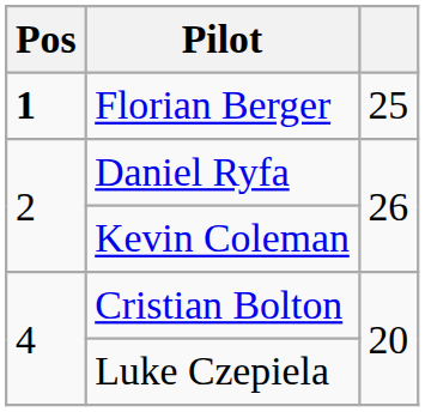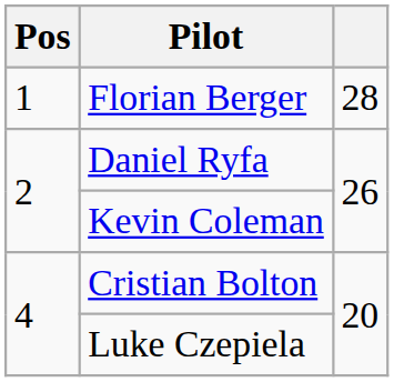 <table class="wikitable" style="font-size: 95%;">
 <tr>
 <th>Pos</th>
 <th>Pilot</th>
 <th></th>
 </tr>
 <tr>
-<td><strong>1</strong></td>
+<td>1</td>
 <td> <a href='#'>Florian Berger</a></td>
-<td align="right">25</td>
+<td align="right">28</td>
 </tr>
 <tr>
 <td rowspan=2>2</td>
 <td> <a href='#'>Daniel Ryfa</a></td>
 <td rowspan=2 align="right">26</td>
 </tr>
 <tr>
 <td> <a href='#'>Kevin Coleman</a></td>
 </tr>
 <tr>
 <td rowspan=2>4</td>
 <td> <a href='#'>Cristian Bolton</a></td>
 <td rowspan=2 align="right">20</td>
 </tr>
 <tr>
 <td> Luke Czepiela</td>
 </tr>
 </table>
